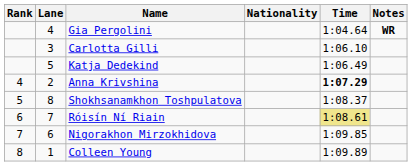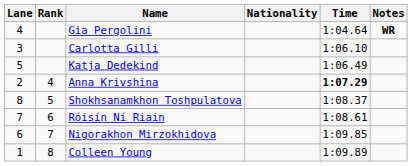 <table class="wikitable sortable" style="text-align:center">
 <tr>
+<th>Lane</th>
 <th>Rank</th>
-<th>Lane</th>
 <th>Name</th>
 <th>Nationality</th>
 <th>Time</th>
 <th>Notes</th>
 </tr>
 <tr>
+<td>4</td>
 <td></td>
-<td>4</td>
 <td align=left><a href='#'>Gia Pergolini</a></td>
 <td align=left></td>
 <td>1:04.64</td>
 <td><strong>WR</strong></td>
 </tr>
 <tr>
+<td>3</td>
 <td></td>
-<td>3</td>
 <td align=left><a href='#'>Carlotta Gilli</a></td>
 <td align=left></td>
 <td>1:06.10</td>
 <td></td>
 </tr>
 <tr>
+<td>5</td>
 <td></td>
-<td>5</td>
 <td align=left><a href='#'>Katja Dedekind</a></td>
 <td align=left></td>
 <td>1:06.49</td>
 <td></td>
 </tr>
 <tr>
+<td>2</td>
 <td>4</td>
-<td>2</td>
 <td align=left><a href='#'>Anna Krivshina</a></td>
 <td align=left></td>
 <td><strong>1:07.29</strong></td>
 <td></td>
 </tr>
 <tr>
+<td>8</td>
 <td>5</td>
-<td>8</td>
 <td align=left><a href='#'>Shokhsanamkhon Toshpulatova</a></td>
 <td align=left></td>
 <td>1:08.37</td>
 <td></td>
 </tr>
 <tr>
+<td>7</td>
 <td>6</td>
-<td>7</td>
 <td align=left><a href='#'>Róisín Ní Riain</a></td>
 <td align=left></td>
-<td style="background: khaki;">1:08.61</td>
+<td>1:08.61</td>
 <td></td>
 </tr>
 <tr>
+<td>6</td>
 <td>7</td>
-<td>6</td>
 <td align=left><a href='#'>Nigorakhon Mirzokhidova</a></td>
 <td align=left></td>
 <td>1:09.85</td>
 <td></td>
 </tr>
 <tr>
+<td>1</td>
 <td>8</td>
-<td>1</td>
 <td align=left><a href='#'>Colleen Young</a></td>
 <td align=left></td>
 <td>1:09.89</td>
 <td></td>
 </tr>
 </table>
